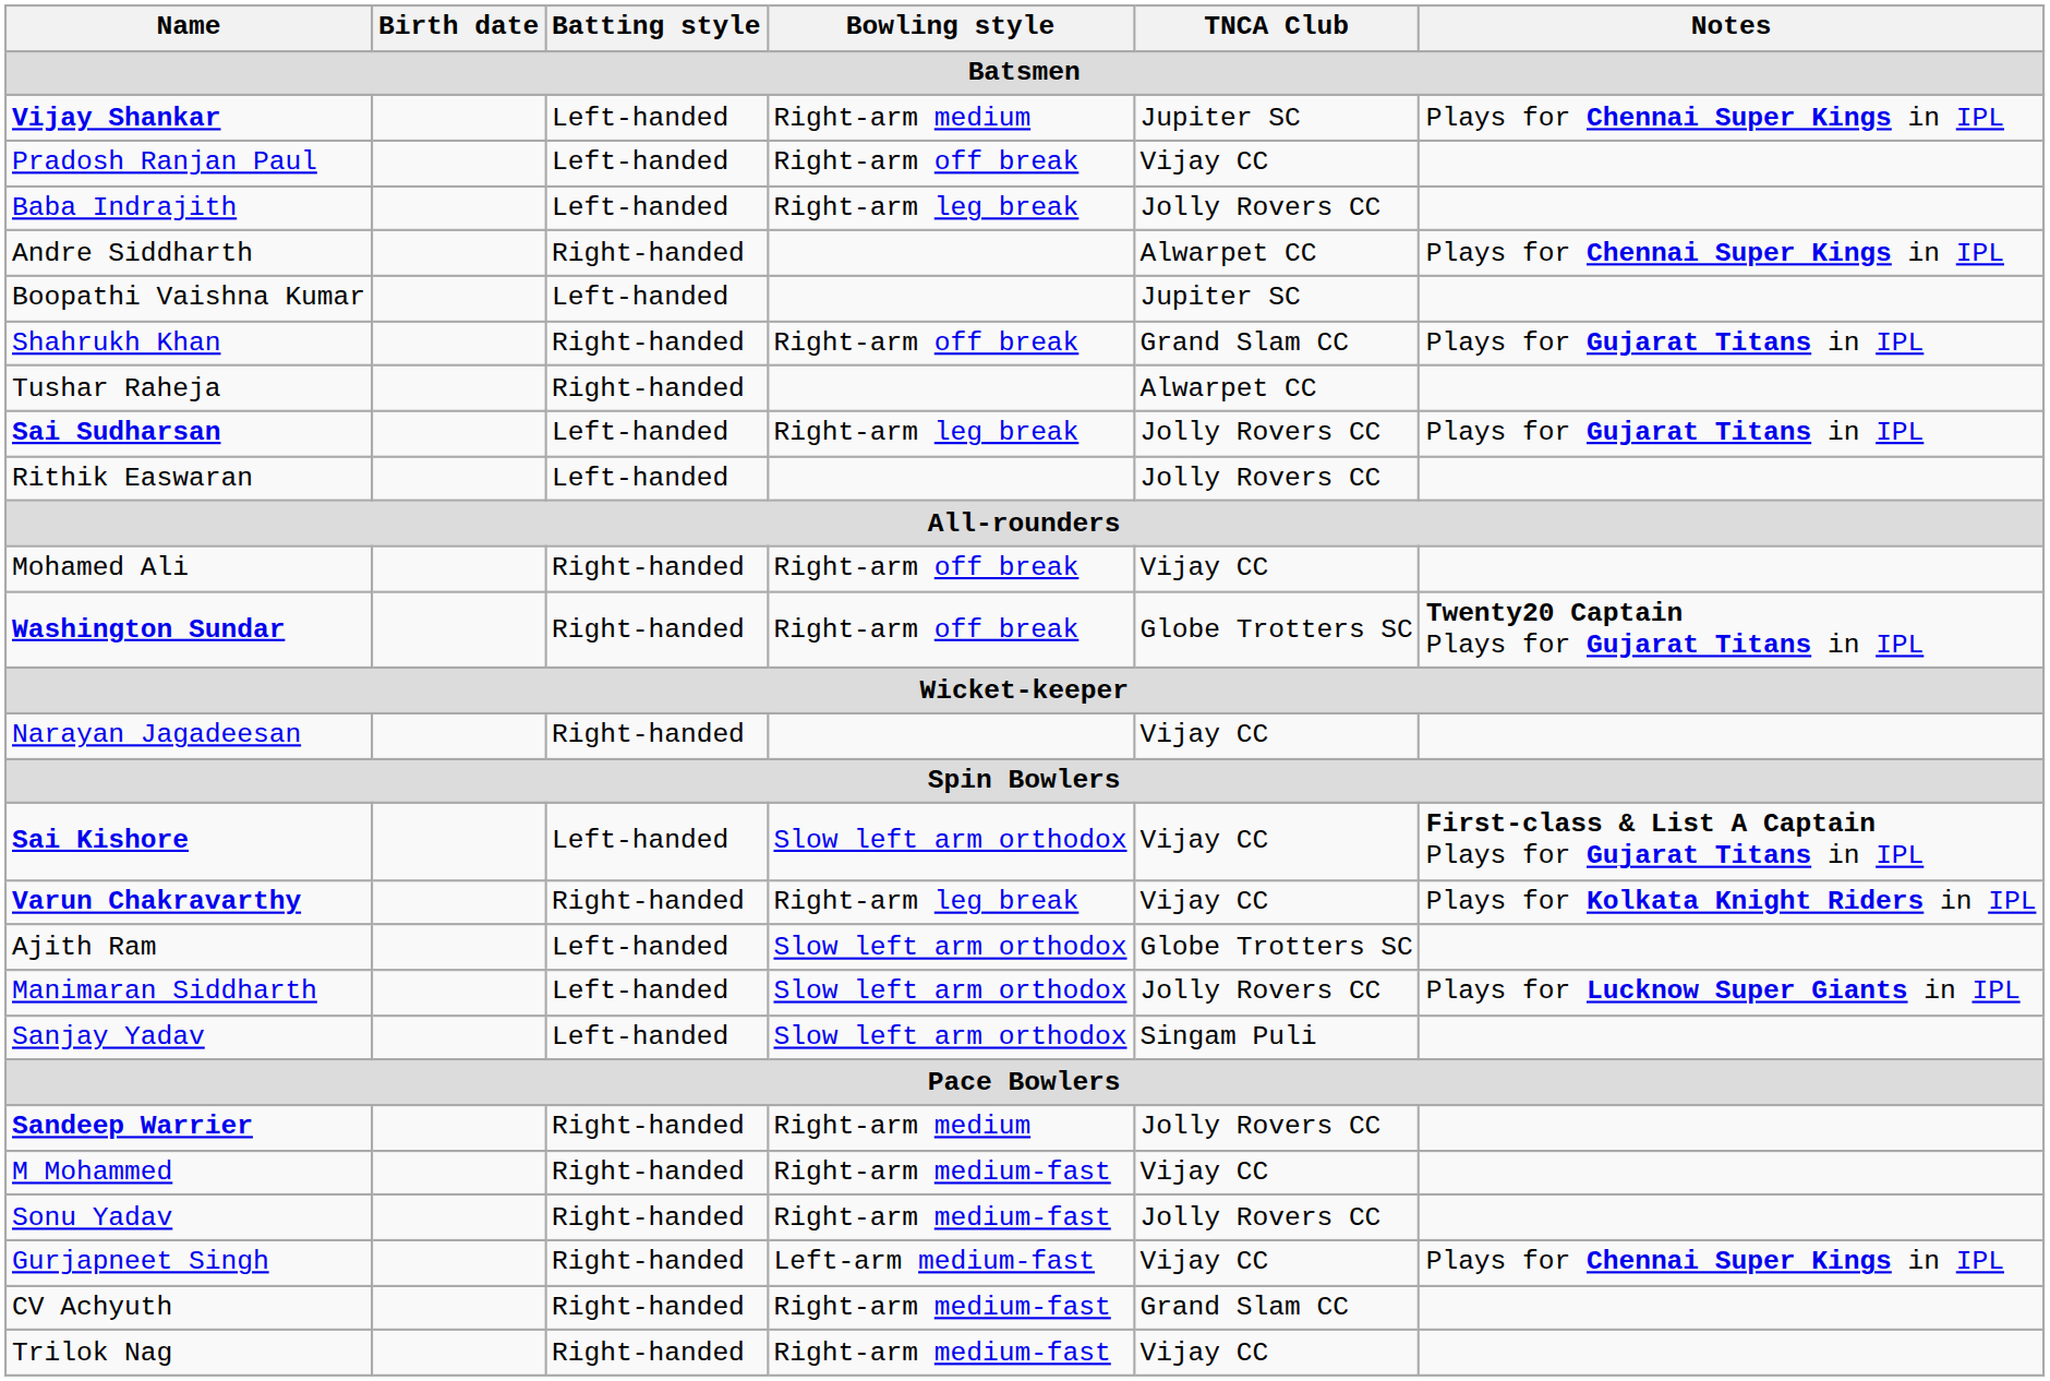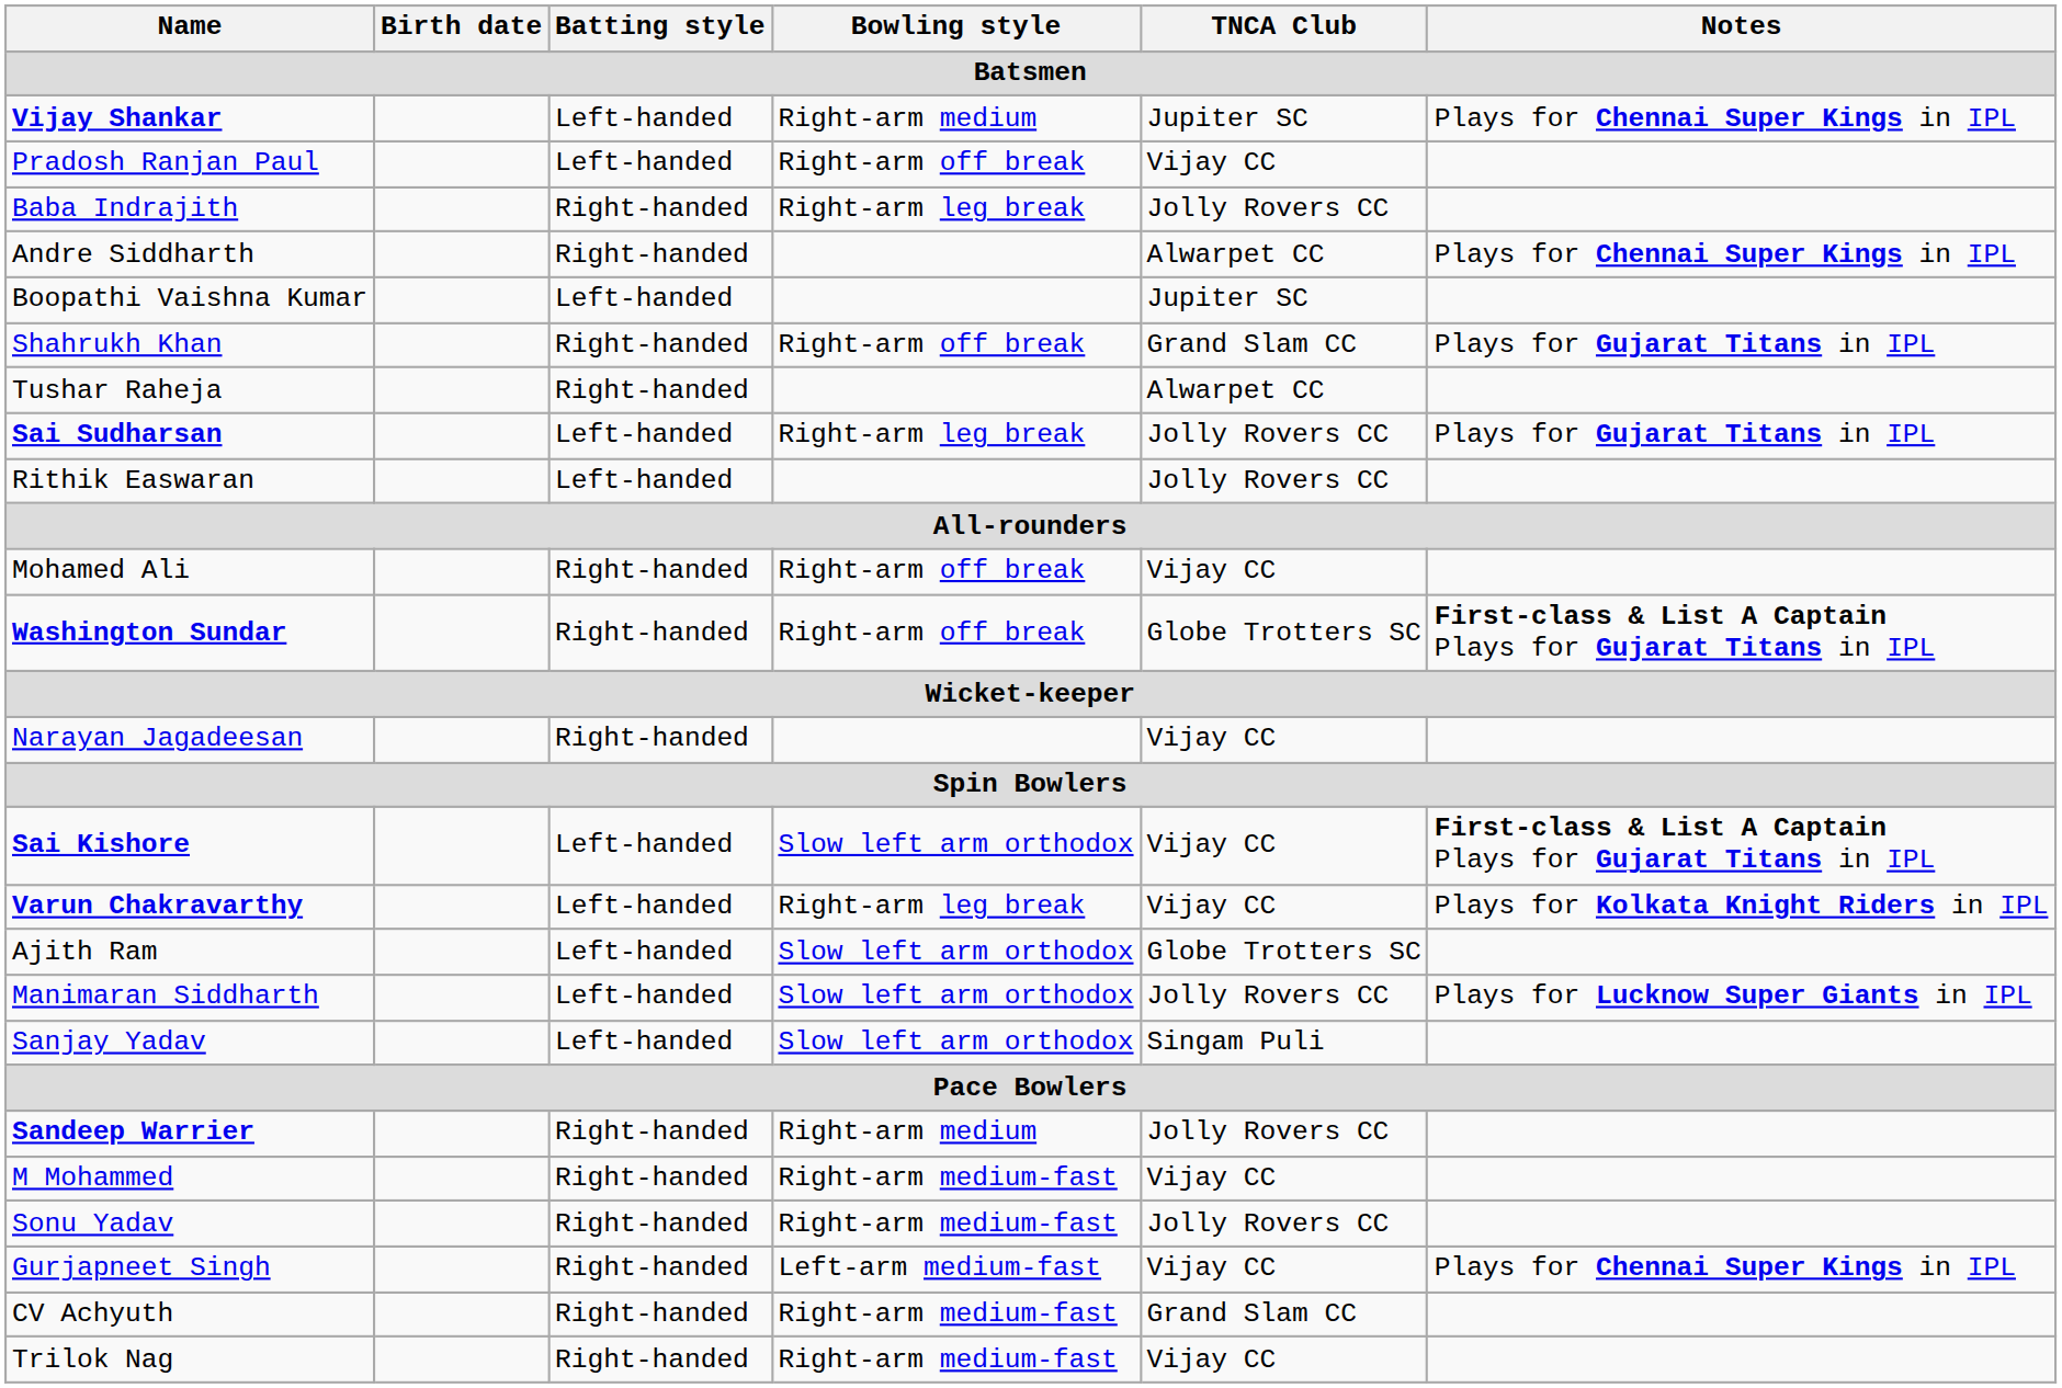 <table class="wikitable" style="font-size:90%;">
 <tr>
 <th align=center>Name</th>
 <th align=center>Birth date</th>
 <th align=center>Batting style</th>
 <th align=center>Bowling style</th>
 <th align=center>TNCA Club</th>
 <th align=center>Notes</th>
 </tr>
 <tr>
 <th style="background: #DCDCDC" colspan="7" align="center">Batsmen</th>
 </tr>
 <tr>
 <td><strong><a href='#'>Vijay Shankar</a></strong></td>
 <td></td>
 <td>Left-handed</td>
 <td>Right-arm <a href='#'>medium</a></td>
 <td>Jupiter SC</td>
 <td>Plays for <strong><a href='#'>Chennai Super Kings</a></strong> in <a href='#'>IPL</a></td>
 </tr>
 <tr>
 <td><a href='#'>Pradosh Ranjan Paul</a></td>
 <td></td>
 <td>Left-handed</td>
 <td>Right-arm <a href='#'>off break</a></td>
 <td>Vijay CC</td>
 <td></td>
 </tr>
 <tr>
 <td><a href='#'>Baba Indrajith</a></td>
 <td></td>
-<td>Left-handed</td>
+<td>Right-handed</td>
 <td>Right-arm <a href='#'>leg break</a></td>
 <td>Jolly Rovers CC</td>
 <td></td>
 </tr>
 <tr>
 <td>Andre Siddharth</td>
 <td></td>
 <td>Right-handed</td>
 <td></td>
 <td>Alwarpet CC</td>
 <td>Plays for <strong><a href='#'>Chennai Super Kings</a></strong> in <a href='#'>IPL</a></td>
 </tr>
 <tr>
 <td>Boopathi Vaishna Kumar</td>
 <td></td>
 <td>Left-handed</td>
 <td></td>
 <td>Jupiter SC</td>
 <td></td>
 </tr>
 <tr>
 <td><a href='#'>Shahrukh Khan</a></td>
 <td></td>
 <td>Right-handed</td>
 <td>Right-arm <a href='#'>off break</a></td>
 <td>Grand Slam CC</td>
 <td>Plays for <strong><a href='#'>Gujarat Titans</a></strong> in <a href='#'>IPL</a></td>
 </tr>
 <tr>
 <td>Tushar Raheja</td>
 <td></td>
 <td>Right-handed</td>
 <td></td>
 <td>Alwarpet CC</td>
 <td></td>
 </tr>
 <tr>
 <td><strong><a href='#'>Sai Sudharsan</a></strong></td>
 <td></td>
 <td>Left-handed</td>
 <td>Right-arm <a href='#'>leg break</a></td>
 <td>Jolly Rovers CC</td>
 <td>Plays for <strong><a href='#'>Gujarat Titans</a></strong> in <a href='#'>IPL</a></td>
 </tr>
 <tr>
 <td>Rithik Easwaran</td>
 <td></td>
 <td>Left-handed</td>
 <td></td>
 <td>Jolly Rovers CC</td>
 <td></td>
 </tr>
 <tr>
 <th style="background: #DCDCDC" colspan="7" align="center">All-rounders</th>
 </tr>
 <tr>
 <td>Mohamed Ali</td>
 <td></td>
 <td>Right-handed</td>
 <td>Right-arm <a href='#'>off break</a></td>
 <td>Vijay CC</td>
 <td></td>
 </tr>
 <tr>
 <td><strong><a href='#'>Washington Sundar</a></strong></td>
 <td></td>
 <td>Right-handed</td>
 <td>Right-arm <a href='#'>off break</a></td>
 <td>Globe Trotters SC</td>
-<td><strong>Twenty20 Captain</strong> <br> Plays for <strong><a href='#'>Gujarat Titans</a></strong> in <a href='#'>IPL</a></td>
+<td><strong>First-class & List A Captain</strong> <br> Plays for <strong><a href='#'>Gujarat Titans</a></strong> in <a href='#'>IPL</a></td>
 </tr>
 <tr>
 <th style="background: #DCDCDC" colspan="7" align="center">Wicket-keeper</th>
 </tr>
 <tr>
 <td><a href='#'>Narayan Jagadeesan</a></td>
 <td></td>
 <td>Right-handed</td>
 <td></td>
 <td>Vijay CC</td>
 <td></td>
 </tr>
 <tr>
 <th style="background: #DCDCDC" colspan="7" align="center">Spin Bowlers</th>
 </tr>
 <tr>
 <td><strong><a href='#'>Sai Kishore</a></strong></td>
 <td></td>
 <td>Left-handed</td>
 <td><a href='#'>Slow left arm orthodox</a></td>
 <td>Vijay CC</td>
 <td><strong>First-class & List A Captain</strong> <br> Plays for <strong><a href='#'>Gujarat Titans</a></strong> in <a href='#'>IPL</a></td>
 </tr>
 <tr>
 <td><strong><a href='#'>Varun Chakravarthy</a></strong></td>
 <td></td>
-<td>Right-handed</td>
+<td>Left-handed</td>
 <td>Right-arm <a href='#'>leg break</a></td>
 <td>Vijay CC</td>
 <td>Plays for <strong><a href='#'>Kolkata Knight Riders</a></strong> in <a href='#'>IPL</a></td>
 </tr>
 <tr>
 <td>Ajith Ram</td>
 <td></td>
 <td>Left-handed</td>
 <td><a href='#'>Slow left arm orthodox</a></td>
 <td>Globe Trotters SC</td>
 <td></td>
 </tr>
 <tr>
 <td><a href='#'>Manimaran Siddharth</a></td>
 <td></td>
 <td>Left-handed</td>
 <td><a href='#'>Slow left arm orthodox</a></td>
 <td>Jolly Rovers CC</td>
 <td>Plays for <strong><a href='#'>Lucknow Super Giants</a></strong> in <a href='#'>IPL</a></td>
 </tr>
 <tr>
 <td><a href='#'> Sanjay Yadav</a></td>
 <td></td>
 <td>Left-handed</td>
 <td><a href='#'>Slow left arm orthodox</a></td>
 <td>Singam Puli</td>
 <td></td>
 </tr>
 <tr>
 <th style="background: #DCDCDC" colspan="7" align="center">Pace Bowlers</th>
 </tr>
 <tr>
 <td><strong><a href='#'>Sandeep Warrier</a></strong></td>
 <td></td>
 <td>Right-handed</td>
 <td>Right-arm <a href='#'>medium</a></td>
 <td>Jolly Rovers CC</td>
 <td></td>
 </tr>
 <tr>
 <td><a href='#'>M Mohammed</a></td>
 <td></td>
 <td>Right-handed</td>
 <td>Right-arm <a href='#'>medium-fast</a></td>
 <td>Vijay CC</td>
 <td></td>
 </tr>
 <tr>
 <td><a href='#'>Sonu Yadav</a></td>
 <td></td>
 <td>Right-handed</td>
 <td>Right-arm <a href='#'>medium-fast</a></td>
 <td>Jolly Rovers CC</td>
 <td></td>
 </tr>
 <tr>
 <td><a href='#'>Gurjapneet Singh</a></td>
 <td></td>
 <td>Right-handed</td>
 <td>Left-arm <a href='#'>medium-fast</a></td>
 <td>Vijay CC</td>
 <td>Plays for <strong><a href='#'>Chennai Super Kings</a></strong> in <a href='#'>IPL</a></td>
 </tr>
 <tr>
 <td>CV Achyuth</td>
 <td></td>
 <td>Right-handed</td>
 <td>Right-arm <a href='#'>medium-fast</a></td>
 <td>Grand Slam CC</td>
 <td></td>
 </tr>
 <tr>
 <td>Trilok Nag</td>
 <td></td>
 <td>Right-handed</td>
 <td>Right-arm <a href='#'>medium-fast</a></td>
 <td>Vijay CC</td>
 <td></td>
 </tr>
 </table>
